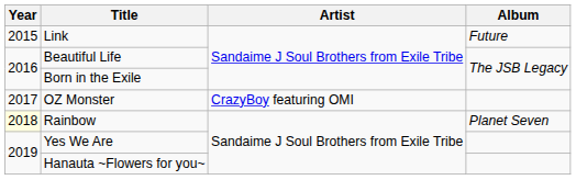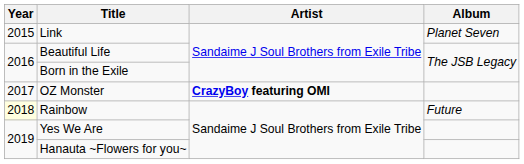 <table class="wikitable">
 <tr>
 <th>Year</th>
 <th>Title</th>
 <th>Artist</th>
 <th>Album</th>
 </tr>
 <tr>
 <td>2015</td>
 <td>Link</td>
 <td rowspan="3"><a href='#'>Sandaime J Soul Brothers from Exile Tribe</a></td>
-<td><em>Future</em></td>
+<td><em>Planet Seven</em></td>
 </tr>
 <tr>
 <td rowspan="2">2016</td>
 <td>Beautiful Life</td>
 <td rowspan="2"><em>The JSB Legacy</em></td>
 </tr>
 <tr>
 <td>Born in the Exile</td>
 </tr>
 <tr>
 <td>2017</td>
 <td>OZ Monster</td>
-<td><a href='#'>CrazyBoy</a> featuring OMI</td>
+<td><strong><a href='#'>CrazyBoy</a> featuring OMI</strong></td>
 <td></td>
 </tr>
 <tr>
 <td style="background: lightyellow;">2018</td>
 <td>Rainbow</td>
 <td rowspan="3">Sandaime J Soul Brothers from Exile Tribe</td>
-<td><em>Planet Seven</em></td>
+<td><em>Future</em></td>
 </tr>
 <tr>
 <td rowspan="2">2019</td>
 <td>Yes We Are</td>
 <td></td>
 </tr>
 <tr>
 <td>Hanauta ~Flowers for you~</td>
 <td></td>
 </tr>
 </table>
